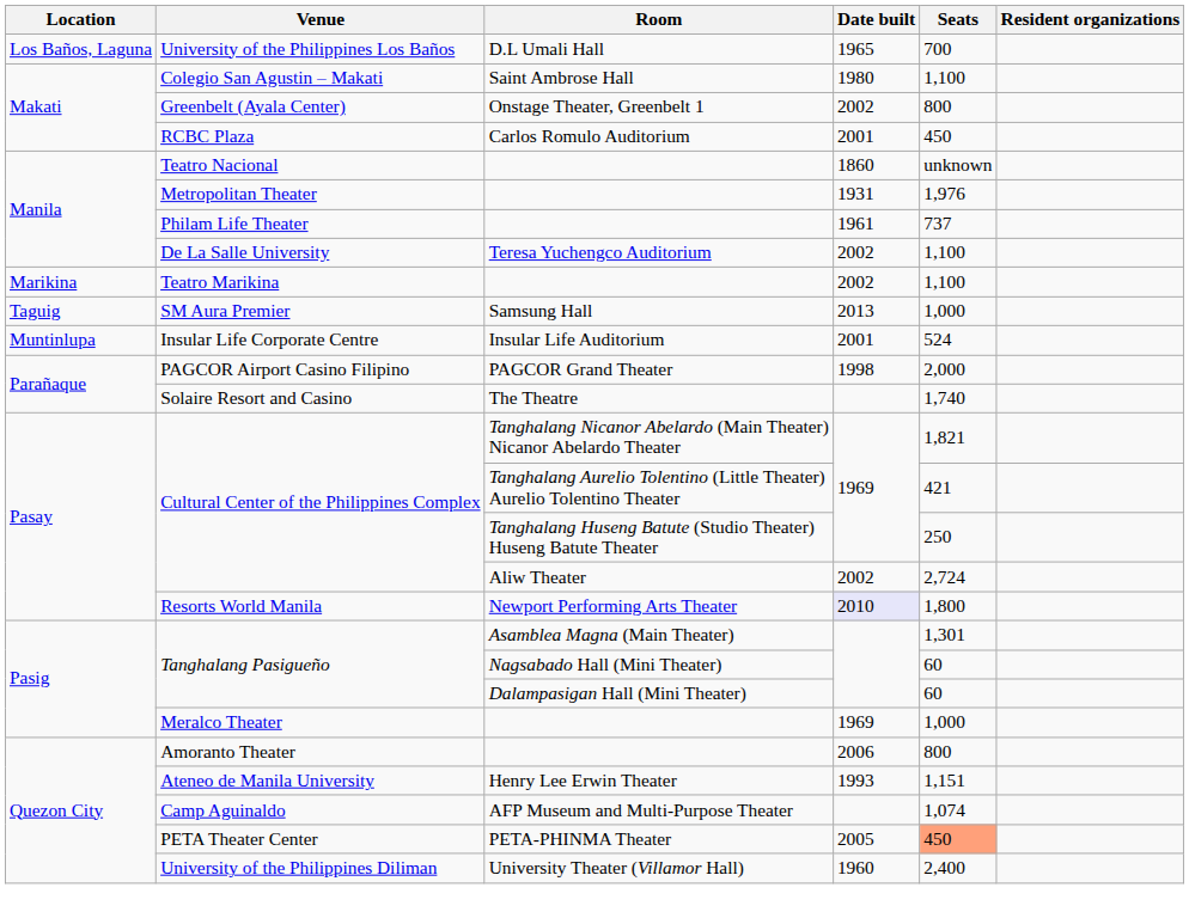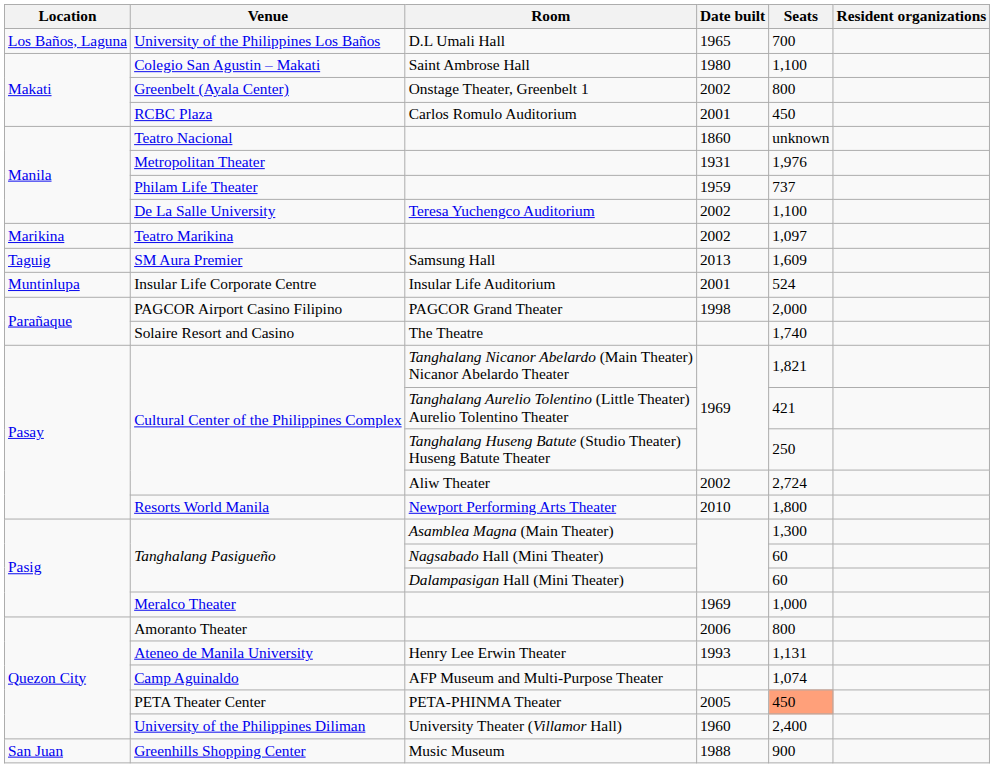 <table class="wikitable">
 <tr>
 <th>Location</th>
 <th>Venue</th>
 <th>Room</th>
 <th>Date built</th>
 <th>Seats</th>
 <th>Resident organizations</th>
 </tr>
 <tr>
 <td><a href='#'>Los Baños, Laguna</a></td>
 <td><a href='#'>University of the Philippines Los Baños</a></td>
 <td>D.L Umali Hall</td>
 <td>1965</td>
 <td>700</td>
 <td></td>
 </tr>
 <tr>
 <td rowspan=3><a href='#'>Makati</a></td>
 <td><a href='#'>Colegio San Agustin – Makati</a></td>
 <td>Saint Ambrose Hall</td>
 <td>1980</td>
 <td>1,100</td>
 <td></td>
 </tr>
 <tr>
 <td><a href='#'>Greenbelt (Ayala Center)</a></td>
 <td>Onstage Theater, Greenbelt 1</td>
 <td>2002</td>
 <td>800</td>
 <td></td>
 </tr>
 <tr>
 <td><a href='#'>RCBC Plaza</a></td>
 <td>Carlos Romulo Auditorium</td>
 <td>2001</td>
 <td>450</td>
 <td></td>
 </tr>
 <tr>
 <td rowspan=4><a href='#'>Manila</a></td>
 <td><a href='#'>Teatro Nacional</a></td>
 <td></td>
 <td>1860</td>
 <td>unknown</td>
 <td></td>
 </tr>
 <tr>
 <td><a href='#'>Metropolitan Theater</a></td>
 <td></td>
 <td>1931</td>
 <td>1,976</td>
 <td></td>
 </tr>
 <tr>
 <td><a href='#'>Philam Life Theater</a></td>
 <td></td>
-<td>1961</td>
+<td>1959</td>
 <td>737</td>
 <td></td>
 </tr>
 <tr>
 <td><a href='#'>De La Salle University</a></td>
 <td><a href='#'>Teresa Yuchengco Auditorium</a></td>
 <td>2002</td>
 <td>1,100</td>
 <td></td>
 </tr>
 <tr>
 <td><a href='#'>Marikina</a></td>
 <td><a href='#'>Teatro Marikina</a></td>
 <td></td>
 <td>2002</td>
-<td>1,100</td>
+<td>1,097</td>
 <td></td>
 </tr>
 <tr>
 <td><a href='#'>Taguig</a></td>
 <td><a href='#'>SM Aura Premier</a></td>
 <td>Samsung Hall</td>
 <td>2013</td>
-<td>1,000</td>
+<td>1,609</td>
 <td></td>
 </tr>
 <tr>
 <td><a href='#'>Muntinlupa</a></td>
 <td>Insular Life Corporate Centre</td>
 <td>Insular Life Auditorium</td>
 <td>2001</td>
 <td>524</td>
 <td></td>
 </tr>
 <tr>
 <td rowspan=2><a href='#'>Parañaque</a></td>
 <td>PAGCOR Airport Casino Filipino</td>
 <td>PAGCOR Grand Theater</td>
 <td>1998</td>
 <td>2,000</td>
 <td></td>
 </tr>
 <tr>
 <td>Solaire Resort and Casino</td>
 <td>The Theatre</td>
 <td></td>
 <td>1,740</td>
 <td></td>
 </tr>
 <tr>
 <td rowspan=5><a href='#'>Pasay</a></td>
 <td rowspan=4><a href='#'>Cultural Center of the Philippines Complex</a></td>
 <td><em>Tanghalang Nicanor Abelardo</em> (Main Theater)<br>Nicanor Abelardo Theater</td>
 <td rowspan=3>1969</td>
 <td>1,821</td>
 <td></td>
 </tr>
 <tr>
 <td><em>Tanghalang Aurelio Tolentino</em> (Little Theater)<br>Aurelio Tolentino Theater</td>
 <td>421</td>
 <td></td>
 </tr>
 <tr>
 <td><em>Tanghalang Huseng Batute</em> (Studio Theater)<br>Huseng Batute Theater</td>
 <td>250</td>
 <td></td>
 </tr>
 <tr>
 <td>Aliw Theater</td>
 <td>2002</td>
 <td>2,724</td>
 <td></td>
 </tr>
 <tr>
 <td><a href='#'>Resorts World Manila</a></td>
 <td><a href='#'>Newport Performing Arts Theater</a></td>
-<td style="background: lavender;">2010</td>
+<td>2010</td>
 <td>1,800</td>
 <td></td>
 </tr>
 <tr>
 <td rowspan=4><a href='#'>Pasig</a></td>
 <td rowspan=3><em>Tanghalang Pasigueño</em></td>
 <td><em>Asamblea Magna</em> (Main Theater)</td>
 <td rowspan=3></td>
-<td>1,301</td>
+<td>1,300</td>
 <td></td>
 </tr>
 <tr>
 <td><em>Nagsabado</em> Hall (Mini Theater)</td>
 <td>60</td>
 <td></td>
 </tr>
 <tr>
 <td><em>Dalampasigan</em> Hall (Mini Theater)</td>
 <td>60</td>
 <td></td>
 </tr>
 <tr>
 <td><a href='#'>Meralco Theater</a></td>
 <td></td>
 <td>1969</td>
 <td>1,000</td>
 <td></td>
 </tr>
 <tr>
 <td rowspan=5><a href='#'>Quezon City</a></td>
 <td>Amoranto Theater</td>
 <td></td>
 <td>2006</td>
 <td>800</td>
 <td></td>
 </tr>
 <tr>
 <td><a href='#'>Ateneo de Manila University</a></td>
 <td>Henry Lee Erwin Theater</td>
 <td>1993</td>
-<td>1,151</td>
+<td>1,131</td>
 <td></td>
 </tr>
 <tr>
 <td><a href='#'>Camp Aguinaldo</a></td>
 <td>AFP Museum and Multi-Purpose Theater</td>
 <td></td>
 <td>1,074</td>
 <td></td>
 </tr>
 <tr>
 <td>PETA Theater Center</td>
 <td>PETA-PHINMA Theater</td>
 <td>2005</td>
 <td style="background: lightsalmon;">450</td>
 <td></td>
 </tr>
 <tr>
 <td><a href='#'>University of the Philippines Diliman</a></td>
 <td>University Theater (<em>Villamor</em> Hall)</td>
 <td>1960</td>
 <td>2,400</td>
 <td></td>
 </tr>
+<tr>
+<td><a href='#'>San Juan</a></td>
+<td><a href='#'>Greenhills Shopping Center</a></td>
+<td>Music Museum</td>
+<td>1988</td>
+<td>900</td>
+<td></td>
+</tr>
 </table>
